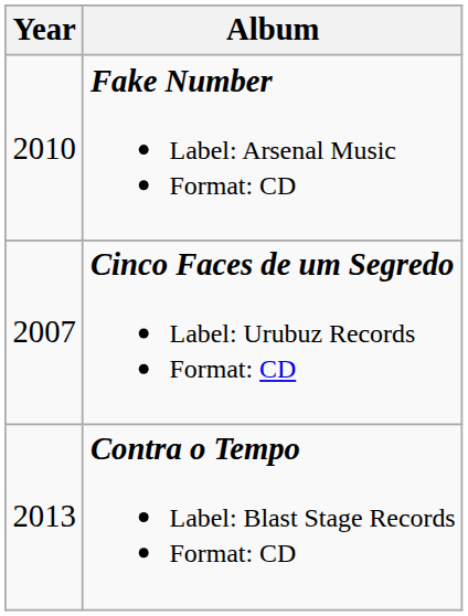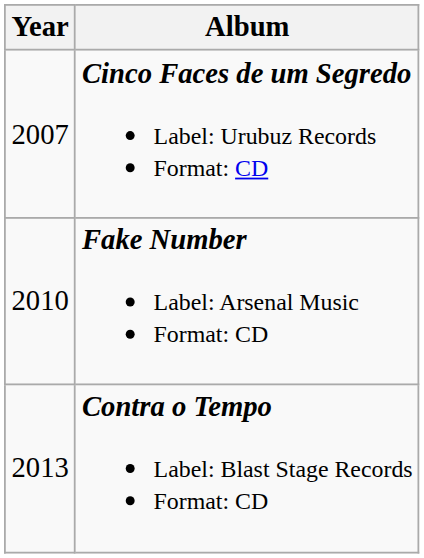 <table class="wikitable">
 <tr>
 <th>Year</th>
 <th>Album</th>
 </tr>
 <tr>
+<td>2007</td>
+<td><strong><em>Cinco Faces de um Segredo</em></strong><br><ul><li><small>Label: Urubuz Records</small></li><li><small>Format: <a href='#'>CD</a></small></li></ul></td>
+</tr>
+<tr>
 <td>2010</td>
 <td><strong><em>Fake Number</em></strong><br><ul><li><small>Label: Arsenal Music</small></li><li><small>Format: CD</small></li></ul></td>
-</tr>
-<tr>
-<td>2007</td>
-<td><strong><em>Cinco Faces de um Segredo</em></strong><br><ul><li><small>Label: Urubuz Records</small></li><li><small>Format: <a href='#'>CD</a></small></li></ul></td>
 </tr>
 <tr>
 <td>2013</td>
 <td><strong><em>Contra o Tempo</em></strong><br><ul><li><small>Label: Blast Stage Records</small></li><li><small>Format: CD</small></li></ul></td>
 </tr>
 </table>
